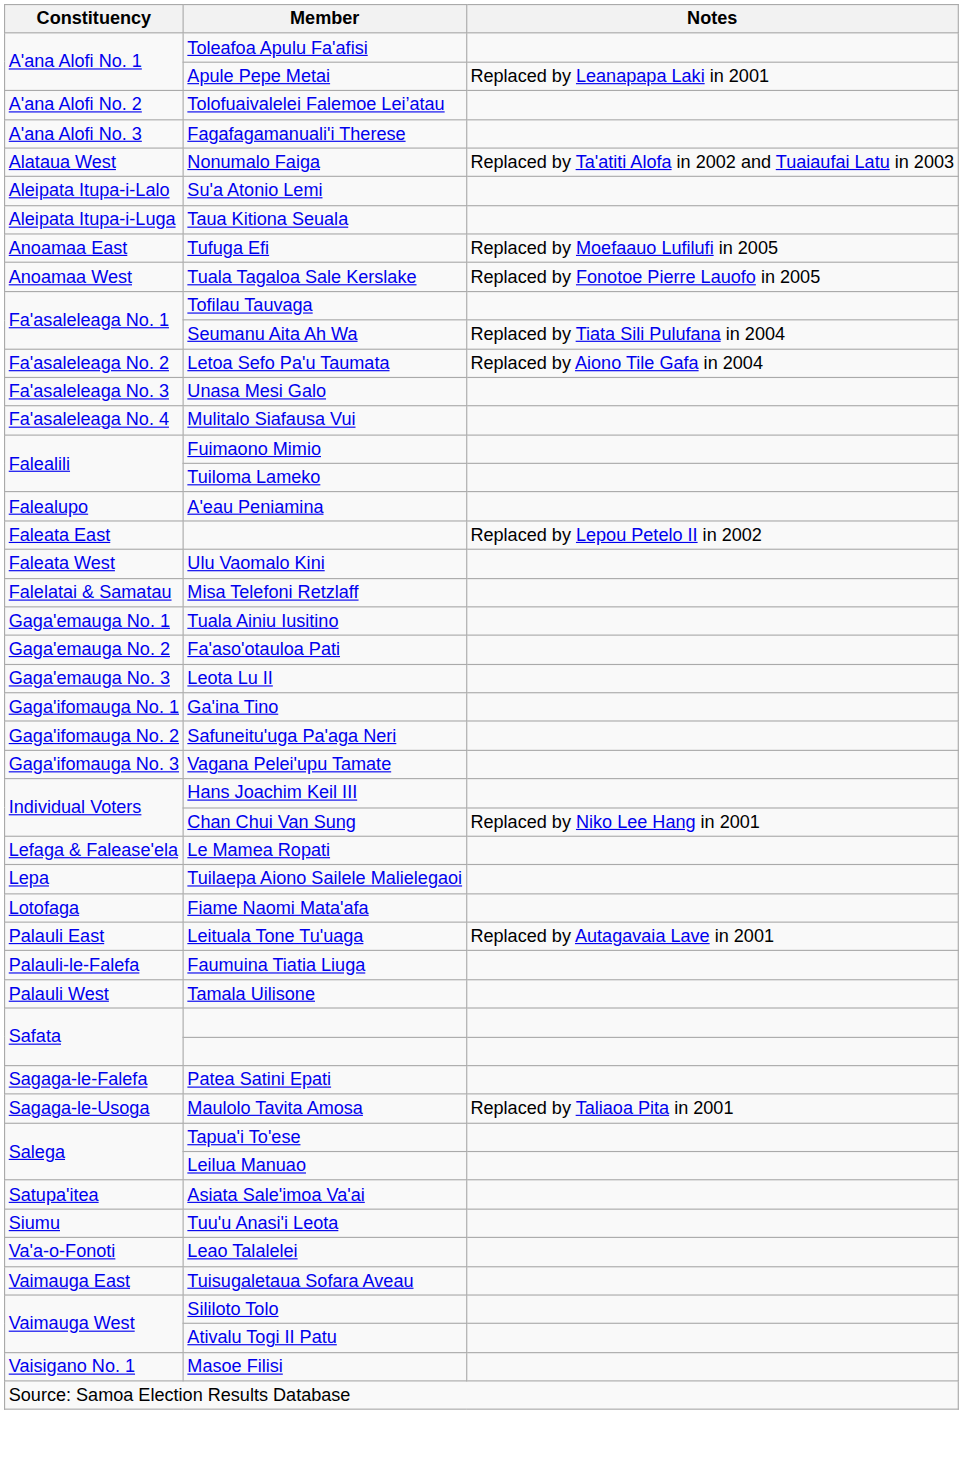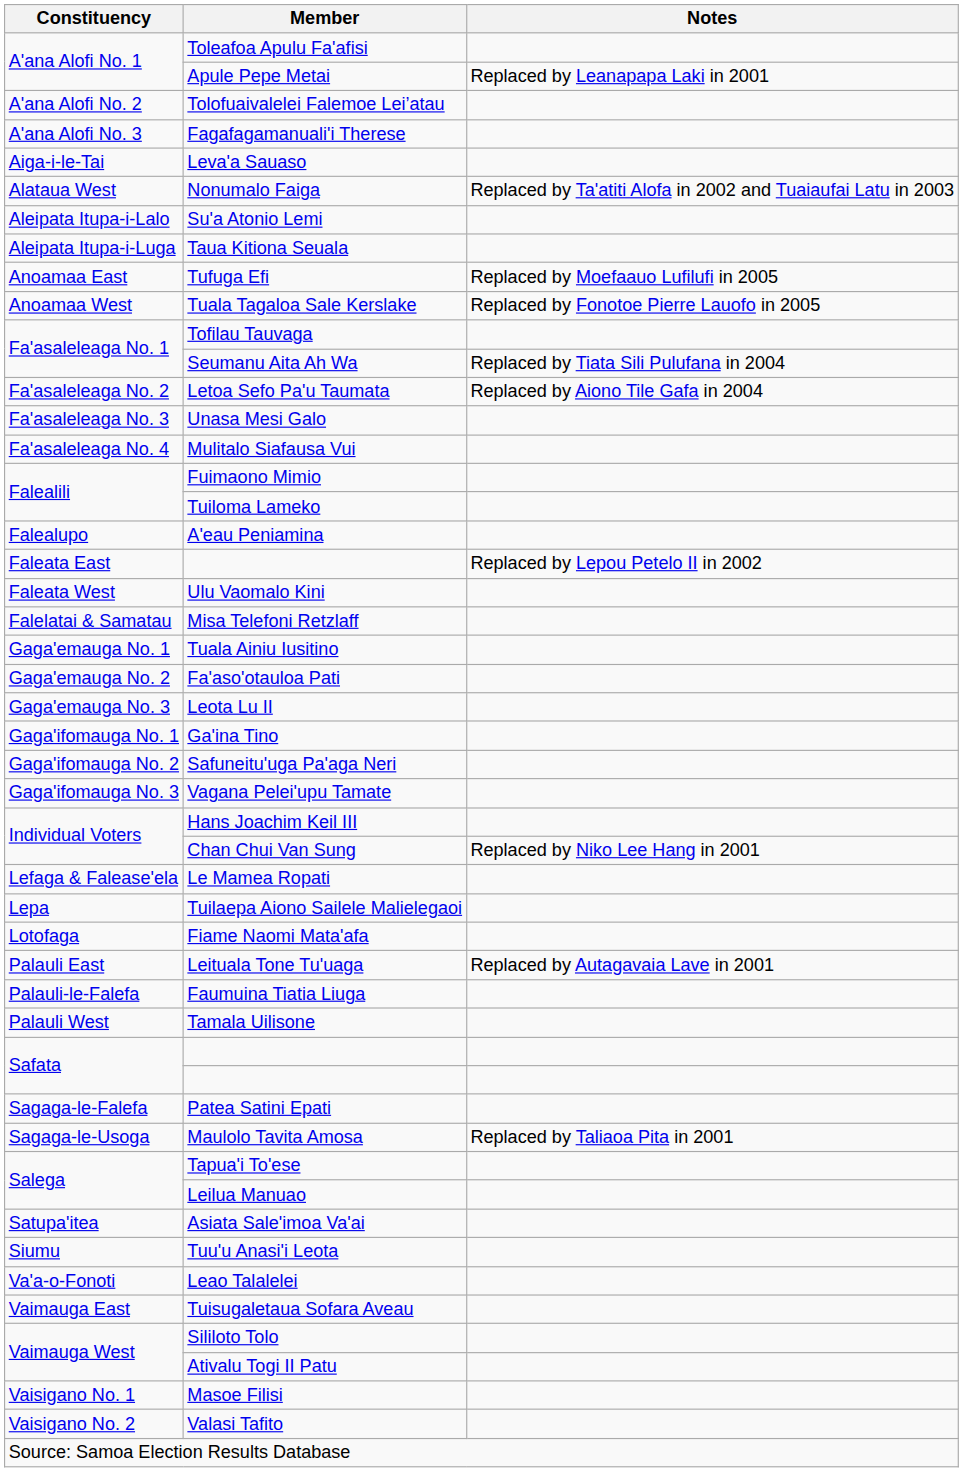 <table class="wikitable sortable">
 <tr>
 <th>Constituency</th>
 <th>Member</th>
 <th>Notes</th>
 </tr>
 <tr>
 <td rowspan=2><a href='#'>A'ana Alofi No. 1</a></td>
 <td><a href='#'>Toleafoa Apulu Fa'afisi</a></td>
 <td></td>
 </tr>
 <tr>
 <td><a href='#'>Apule Pepe Metai</a></td>
 <td>Replaced by <a href='#'>Leanapapa Laki</a> in 2001</td>
 </tr>
 <tr>
 <td><a href='#'>A'ana Alofi No. 2</a></td>
 <td><a href='#'>Tolofuaivalelei Falemoe Lei’atau</a></td>
 <td></td>
 </tr>
 <tr>
 <td><a href='#'>A'ana Alofi No. 3</a></td>
 <td><a href='#'>Fagafagamanuali'i Therese</a></td>
+<td></td>
+</tr>
+<tr>
+<td><a href='#'>Aiga-i-le-Tai</a></td>
+<td><a href='#'>Leva'a Sauaso</a></td>
 <td></td>
 </tr>
 <tr>
 <td><a href='#'>Alataua West</a></td>
 <td><a href='#'>Nonumalo Faiga</a></td>
 <td>Replaced by <a href='#'>Ta'atiti Alofa</a> in 2002 and <a href='#'>Tuaiaufai Latu</a> in 2003</td>
 </tr>
 <tr>
 <td><a href='#'>Aleipata Itupa-i-Lalo</a></td>
 <td><a href='#'>Su'a Atonio Lemi</a></td>
 <td></td>
 </tr>
 <tr>
 <td><a href='#'>Aleipata Itupa-i-Luga</a></td>
 <td><a href='#'>Taua Kitiona Seuala</a></td>
 <td></td>
 </tr>
 <tr>
 <td><a href='#'>Anoamaa East</a></td>
 <td><a href='#'>Tufuga Efi</a></td>
 <td>Replaced by <a href='#'>Moefaauo Lufilufi</a> in 2005</td>
 </tr>
 <tr>
 <td><a href='#'>Anoamaa West</a></td>
 <td><a href='#'>Tuala Tagaloa Sale Kerslake</a></td>
 <td>Replaced by <a href='#'>Fonotoe Pierre Lauofo</a> in 2005</td>
 </tr>
 <tr>
 <td rowspan=2><a href='#'>Fa'asaleleaga No. 1</a></td>
 <td><a href='#'>Tofilau Tauvaga</a></td>
 <td></td>
 </tr>
 <tr>
 <td><a href='#'>Seumanu Aita Ah Wa</a></td>
 <td>Replaced by <a href='#'>Tiata Sili Pulufana</a> in 2004</td>
 </tr>
 <tr>
 <td><a href='#'>Fa'asaleleaga No. 2</a></td>
 <td><a href='#'>Letoa Sefo Pa'u Taumata</a></td>
 <td>Replaced by <a href='#'>Aiono Tile Gafa</a> in 2004</td>
 </tr>
 <tr>
 <td><a href='#'>Fa'asaleleaga No. 3</a></td>
 <td><a href='#'>Unasa Mesi Galo</a></td>
 <td></td>
 </tr>
 <tr>
 <td><a href='#'>Fa'asaleleaga No. 4</a></td>
 <td><a href='#'>Mulitalo Siafausa Vui</a></td>
 <td></td>
 </tr>
 <tr>
 <td rowspan=2><a href='#'>Falealili</a></td>
 <td><a href='#'>Fuimaono Mimio</a></td>
 <td></td>
 </tr>
 <tr>
 <td><a href='#'>Tuiloma Lameko</a></td>
 <td></td>
 </tr>
 <tr>
 <td><a href='#'>Falealupo</a></td>
 <td><a href='#'>A'eau Peniamina</a></td>
 <td></td>
 </tr>
 <tr>
 <td><a href='#'>Faleata East</a></td>
 <td></td>
 <td>Replaced by <a href='#'>Lepou Petelo II</a> in 2002</td>
 </tr>
 <tr>
 <td><a href='#'>Faleata West</a></td>
 <td><a href='#'>Ulu Vaomalo Kini</a></td>
 <td></td>
 </tr>
 <tr>
 <td><a href='#'>Falelatai & Samatau</a></td>
 <td><a href='#'>Misa Telefoni Retzlaff</a></td>
 <td></td>
 </tr>
 <tr>
 <td><a href='#'>Gaga'emauga No. 1</a></td>
 <td><a href='#'>Tuala Ainiu Iusitino</a></td>
 <td></td>
 </tr>
 <tr>
 <td><a href='#'>Gaga'emauga No. 2</a></td>
 <td><a href='#'>Fa'aso'otauloa Pati</a></td>
 <td></td>
 </tr>
 <tr>
 <td><a href='#'>Gaga'emauga No. 3</a></td>
 <td><a href='#'>Leota Lu II</a></td>
 <td></td>
 </tr>
 <tr>
 <td><a href='#'>Gaga'ifomauga No. 1</a></td>
 <td><a href='#'>Ga'ina Tino</a></td>
 <td></td>
 </tr>
 <tr>
 <td><a href='#'>Gaga'ifomauga No. 2</a></td>
 <td><a href='#'>Safuneitu'uga Pa'aga Neri</a></td>
 <td></td>
 </tr>
 <tr>
 <td><a href='#'>Gaga'ifomauga No. 3</a></td>
 <td><a href='#'>Vagana Pelei'upu Tamate</a></td>
 <td></td>
 </tr>
 <tr>
 <td rowspan=2><a href='#'>Individual Voters</a></td>
 <td><a href='#'>Hans Joachim Keil III</a></td>
 <td></td>
 </tr>
 <tr>
 <td><a href='#'>Chan Chui Van Sung</a></td>
 <td>Replaced by <a href='#'>Niko Lee Hang</a> in 2001</td>
 </tr>
 <tr>
 <td><a href='#'>Lefaga & Falease'ela</a></td>
 <td><a href='#'>Le Mamea Ropati</a></td>
 <td></td>
 </tr>
 <tr>
 <td><a href='#'>Lepa</a></td>
 <td><a href='#'>Tuilaepa Aiono Sailele Malielegaoi</a></td>
 <td></td>
 </tr>
 <tr>
 <td><a href='#'>Lotofaga</a></td>
 <td><a href='#'>Fiame Naomi Mata'afa</a></td>
 <td></td>
 </tr>
 <tr>
 <td><a href='#'>Palauli East</a></td>
 <td><a href='#'>Leituala Tone Tu'uaga</a></td>
 <td>Replaced by <a href='#'>Autagavaia Lave</a> in 2001</td>
 </tr>
 <tr>
 <td><a href='#'>Palauli-le-Falefa</a></td>
 <td><a href='#'>Faumuina Tiatia Liuga</a></td>
 <td></td>
 </tr>
 <tr>
 <td><a href='#'>Palauli West</a></td>
 <td><a href='#'>Tamala Uilisone</a></td>
 <td></td>
 </tr>
 <tr>
 <td rowspan=2><a href='#'>Safata</a></td>
 <td> </td>
 <td></td>
 </tr>
 <tr>
 <td> </td>
 <td></td>
 </tr>
 <tr>
 <td><a href='#'>Sagaga-le-Falefa</a></td>
 <td><a href='#'>Patea Satini Epati</a></td>
 <td></td>
 </tr>
 <tr>
 <td><a href='#'>Sagaga-le-Usoga</a></td>
 <td><a href='#'>Maulolo Tavita Amosa</a></td>
 <td>Replaced by <a href='#'>Taliaoa Pita</a> in 2001</td>
 </tr>
 <tr>
 <td rowspan=2><a href='#'>Salega</a></td>
 <td><a href='#'>Tapua'i To'ese</a></td>
 <td></td>
 </tr>
 <tr>
 <td><a href='#'>Leilua Manuao</a></td>
 <td></td>
 </tr>
 <tr>
 <td><a href='#'>Satupa'itea</a></td>
 <td><a href='#'>Asiata Sale'imoa Va'ai</a></td>
 <td></td>
 </tr>
 <tr>
 <td><a href='#'>Siumu</a></td>
 <td><a href='#'>Tuu'u Anasi'i Leota</a></td>
 <td></td>
 </tr>
 <tr>
 <td><a href='#'>Va'a-o-Fonoti</a></td>
 <td><a href='#'>Leao Talalelei</a></td>
 <td></td>
 </tr>
 <tr>
 <td><a href='#'>Vaimauga East</a></td>
 <td><a href='#'>Tuisugaletaua Sofara Aveau</a></td>
 <td></td>
 </tr>
 <tr>
 <td rowspan=2><a href='#'>Vaimauga West</a></td>
 <td><a href='#'>Sililoto Tolo</a></td>
 <td></td>
 </tr>
 <tr>
 <td><a href='#'>Ativalu Togi II Patu</a></td>
 <td></td>
 </tr>
 <tr>
 <td><a href='#'>Vaisigano No. 1</a></td>
 <td><a href='#'>Masoe Filisi</a></td>
 <td></td>
 </tr>
+<tr>
+<td><a href='#'>Vaisigano No. 2</a></td>
+<td><a href='#'>Valasi Tafito</a></td>
+<td></td>
+</tr>
 <tr class=sortbottom>
 <td colspan=3>Source: Samoa Election Results Database</td>
 </tr>
 </table>
